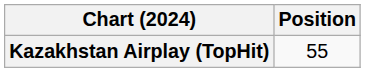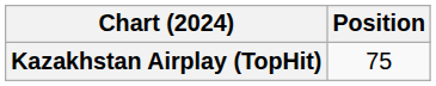 <table class="wikitable plainrowheaders" style="text-align:center">
 <tr>
 <th scope="col">Chart (2024)</th>
 <th scope="col">Position</th>
 </tr>
 <tr>
 <th scope="row">Kazakhstan Airplay (TopHit)</th>
-<td>55</td>
+<td>75</td>
 </tr>
 </table>
